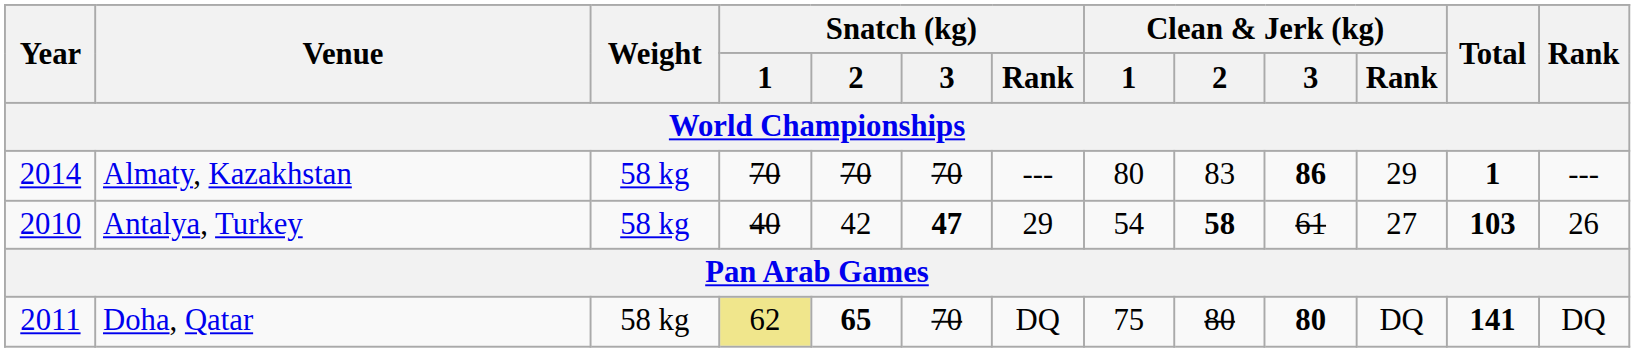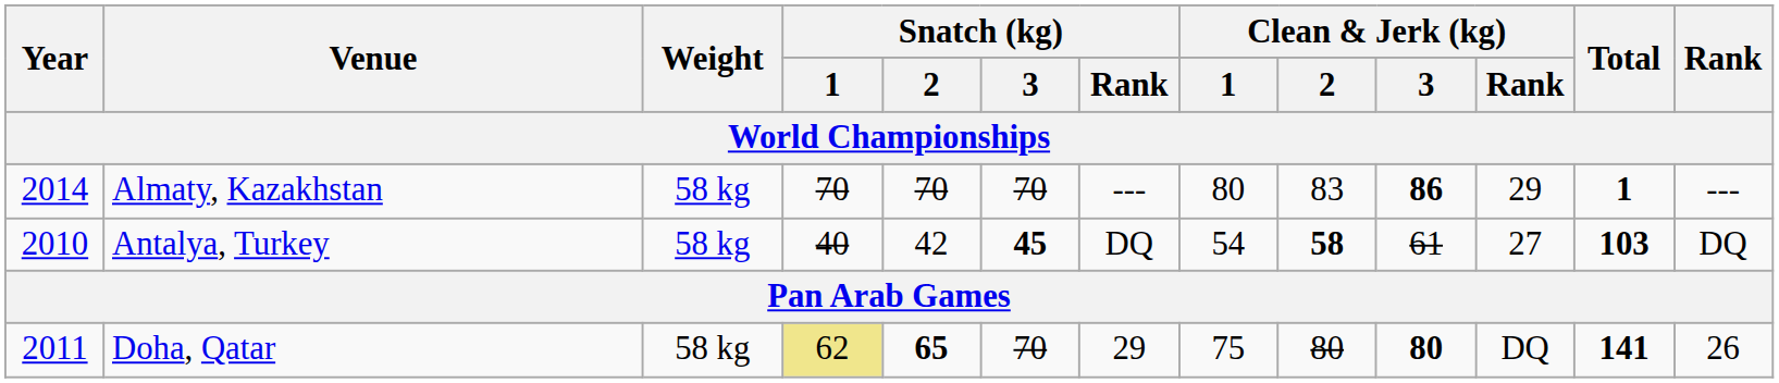 <table class = "wikitable" style="text-align:center;">
 <tr>
 <th rowspan=2 width=40>Year</th>
 <th rowspan=2 width=250>Venue</th>
 <th rowspan=2 width=60>Weight</th>
 <th colspan=4>Snatch (kg)</th>
 <th colspan=4>Clean & Jerk (kg)</th>
 <th rowspan=2 width=40>Total</th>
 <th rowspan=2 width=40>Rank</th>
 </tr>
 <tr>
 <th width=40>1</th>
 <th width=40>2</th>
 <th width=40>3</th>
 <th width=40>Rank</th>
 <th width=40>1</th>
 <th width=40>2</th>
 <th width=40>3</th>
 <th width=40>Rank</th>
 </tr>
 <tr>
 <th colspan=13><a href='#'>World Championships</a></th>
 </tr>
 <tr>
 <td><a href='#'>2014</a></td>
 <td align=left> <a href='#'>Almaty</a>, <a href='#'>Kazakhstan</a></td>
 <td><a href='#'>58 kg</a></td>
 <td><s> 70</s></td>
 <td><s> 70</s></td>
 <td><s> 70</s></td>
 <td>---</td>
 <td>80</td>
 <td>83</td>
 <td><strong>86</strong></td>
 <td>29</td>
 <td><strong>1</strong></td>
 <td>---</td>
 </tr>
 <tr>
 <td><a href='#'>2010</a></td>
 <td align=left> <a href='#'>Antalya</a>, <a href='#'>Turkey</a></td>
 <td><a href='#'>58 kg</a></td>
 <td><s>40</s></td>
 <td>42</td>
-<td><strong>47</strong></td>
-<td>29</td>
+<td><strong>45</strong></td>
+<td>DQ</td>
 <td>54</td>
 <td><strong>58</strong></td>
 <td><s>61</s></td>
 <td>27</td>
 <td><strong>103</strong></td>
-<td>26</td>
+<td>DQ</td>
 </tr>
 <tr>
 <th colspan=13><a href='#'>Pan Arab Games</a></th>
 </tr>
 <tr>
 <td><a href='#'>2011</a></td>
 <td align=left> <a href='#'>Doha</a>, <a href='#'>Qatar</a></td>
 <td>58 kg</td>
 <td style="background: khaki;">62</td>
 <td><strong>65</strong></td>
 <td><s>70</s></td>
-<td>DQ</td>
+<td>29</td>
 <td>75</td>
 <td><s>80</s></td>
 <td><strong>80</strong></td>
 <td>DQ</td>
 <td><strong>141</strong></td>
-<td>DQ</td>
+<td>26</td>
 </tr>
 </table>
